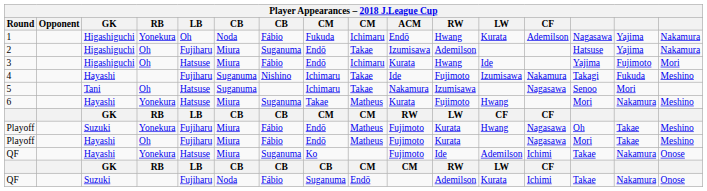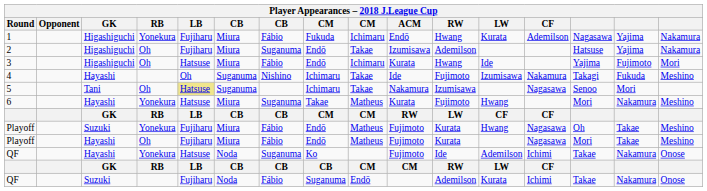 <table class="wikitable"  style="text-align:left; line-height:90%; font-size:90%; width:60%;">
 <tr>
 <th colspan=16>Player Appearances – <a href='#'>2018 J.League Cup</a></th>
 </tr>
 <tr>
 <th style="width:5%;">Round</th>
 <th style="width:20%;">Opponent</th>
 <th style="width:5%;">GK</th>
 <th style="width:5%;">RB</th>
 <th style="width:5%;">LB</th>
 <th style="width:5%;">CB</th>
 <th style="width:5%;">CB</th>
 <th style="width:5%;">CM</th>
 <th style="width:5%;">CM</th>
 <th style="width:5%;">ACM</th>
 <th style="width:5%;">RW</th>
 <th style="width:5%;">LW</th>
 <th style="width:5%;">CF</th>
 <th style="width:5%;"></th>
 <th style="width:5%;"></th>
 <th style="width:5%;"></th>
 </tr>
 <tr>
 <td align=centre>1</td>
 <td align=left></td>
 <td><a href='#'>Higashiguchi</a></td>
 <td><a href='#'>Yonekura</a></td>
-<td><a href='#'>Oh</a></td>
-<td><a href='#'>Noda</a></td>
+<td><a href='#'>Fujiharu</a></td>
+<td><a href='#'>Miura</a></td>
 <td><a href='#'>Fábio</a></td>
 <td><a href='#'>Fukuda</a></td>
 <td><a href='#'>Ichimaru</a></td>
 <td><a href='#'>Endō</a></td>
 <td><a href='#'>Hwang</a></td>
 <td><a href='#'>Kurata</a></td>
 <td><a href='#'>Ademilson</a></td>
 <td><a href='#'>Nagasawa</a></td>
 <td><a href='#'>Yajima</a></td>
 <td><a href='#'>Nakamura</a></td>
 </tr>
 <tr>
 <td align=centre>2</td>
 <td align=left></td>
 <td><a href='#'>Higashiguchi</a></td>
 <td><a href='#'>Oh</a></td>
 <td><a href='#'>Fujiharu</a></td>
 <td><a href='#'>Miura</a></td>
 <td><a href='#'>Suganuma</a></td>
 <td><a href='#'>Endō</a></td>
 <td><a href='#'>Takae</a></td>
 <td><a href='#'>Izumisawa</a></td>
 <td><a href='#'>Ademilson</a></td>
 <td></td>
 <td></td>
 <td><a href='#'>Hatsuse</a></td>
 <td><a href='#'>Yajima</a></td>
 <td><a href='#'>Nakamura</a></td>
 </tr>
 <tr>
 <td align=centre>3</td>
 <td align=left></td>
 <td><a href='#'>Higashiguchi</a></td>
 <td><a href='#'>Oh</a></td>
 <td><a href='#'>Hatsuse</a></td>
 <td><a href='#'>Miura</a></td>
 <td><a href='#'>Fábio</a></td>
 <td><a href='#'>Endō</a></td>
 <td><a href='#'>Ichimaru</a></td>
 <td><a href='#'>Kurata</a></td>
 <td><a href='#'>Hwang</a></td>
 <td><a href='#'>Ide</a></td>
 <td></td>
 <td><a href='#'>Yajima</a></td>
 <td><a href='#'>Fujimoto</a></td>
 <td><a href='#'>Mori</a></td>
 </tr>
 <tr>
 <td align=centre>4</td>
 <td align=left></td>
 <td><a href='#'>Hayashi</a></td>
 <td></td>
-<td><a href='#'>Fujiharu</a></td>
+<td><a href='#'>Oh</a></td>
 <td><a href='#'>Suganuma</a></td>
 <td><a href='#'>Nishino</a></td>
 <td><a href='#'>Ichimaru</a></td>
 <td><a href='#'>Takae</a></td>
 <td><a href='#'>Ide</a></td>
 <td><a href='#'>Fujimoto</a></td>
 <td><a href='#'>Izumisawa</a></td>
 <td><a href='#'>Nakamura</a></td>
 <td><a href='#'>Takagi</a></td>
 <td><a href='#'>Fukuda</a></td>
 <td><a href='#'>Meshino</a></td>
 </tr>
 <tr>
 <td align=centre>5</td>
 <td align=left></td>
 <td><a href='#'>Tani</a></td>
 <td><a href='#'>Oh</a></td>
-<td><a href='#'>Hatsuse</a></td>
+<td style="background: khaki;"><a href='#'>Hatsuse</a></td>
 <td><a href='#'>Suganuma</a></td>
 <td></td>
 <td><a href='#'>Ichimaru</a></td>
 <td><a href='#'>Takae</a></td>
 <td><a href='#'>Nakamura</a></td>
 <td><a href='#'>Izumisawa</a></td>
 <td></td>
 <td><a href='#'>Nagasawa</a></td>
 <td><a href='#'>Senoo</a></td>
 <td><a href='#'>Mori</a></td>
 <td></td>
 </tr>
 <tr>
 <td align=centre>6</td>
 <td align=left></td>
 <td><a href='#'>Hayashi</a></td>
 <td><a href='#'>Yonekura</a></td>
 <td><a href='#'>Hatsuse</a></td>
 <td><a href='#'>Miura</a></td>
 <td><a href='#'>Suganuma</a></td>
 <td><a href='#'>Takae</a></td>
 <td><a href='#'>Matheus</a></td>
 <td><a href='#'>Kurata</a></td>
 <td><a href='#'>Fujimoto</a></td>
 <td><a href='#'>Hwang</a></td>
 <td></td>
 <td><a href='#'>Mori</a></td>
 <td><a href='#'>Nakamura</a></td>
 <td><a href='#'>Meshino</a></td>
 </tr>
 <tr>
 <th style="width:5%;"></th>
 <th style="width:20%;"></th>
 <th style="width:5%;">GK</th>
 <th style="width:5%;">RB</th>
 <th style="width:5%;">LB</th>
 <th style="width:5%;">CB</th>
 <th style="width:5%;">CB</th>
 <th style="width:5%;">CM</th>
 <th style="width:5%;">CM</th>
 <th style="width:5%;">RW</th>
 <th style="width:5%;">LW</th>
 <th style="width:5%;">CF</th>
 <th style="width:5%;">CF</th>
 <th style="width:5%;"></th>
 <th style="width:5%;"></th>
 <th style="width:5%;"></th>
 </tr>
 <tr>
 <td align=centre>Playoff</td>
 <td align=left></td>
 <td><a href='#'>Suzuki</a></td>
 <td><a href='#'>Yonekura</a></td>
 <td><a href='#'>Fujiharu</a></td>
 <td><a href='#'>Miura</a></td>
 <td><a href='#'>Fábio</a></td>
 <td><a href='#'>Endō</a></td>
 <td><a href='#'>Matheus</a></td>
 <td><a href='#'>Fujimoto</a></td>
 <td><a href='#'>Kurata</a></td>
 <td><a href='#'>Hwang</a></td>
 <td><a href='#'>Nagasawa</a></td>
 <td><a href='#'>Oh</a></td>
 <td><a href='#'>Takae</a></td>
 <td><a href='#'>Meshino</a></td>
 </tr>
 <tr>
 <td align=centre>Playoff</td>
 <td align=left></td>
 <td><a href='#'>Hayashi</a></td>
 <td><a href='#'>Oh</a></td>
 <td><a href='#'>Fujiharu</a></td>
 <td><a href='#'>Miura</a></td>
 <td><a href='#'>Fábio</a></td>
 <td><a href='#'>Endō</a></td>
 <td><a href='#'>Matheus</a></td>
 <td><a href='#'>Fujimoto</a></td>
 <td><a href='#'>Kurata</a></td>
 <td></td>
 <td><a href='#'>Nagasawa</a></td>
 <td><a href='#'>Mori</a></td>
 <td><a href='#'>Takae</a></td>
 <td><a href='#'>Meshino</a></td>
 </tr>
 <tr>
 <td align=centre>QF</td>
 <td align=left></td>
 <td><a href='#'>Hayashi</a></td>
 <td><a href='#'>Yonekura</a></td>
 <td><a href='#'>Hatsuse</a></td>
-<td><a href='#'>Miura</a></td>
+<td><a href='#'>Noda</a></td>
 <td><a href='#'>Suganuma</a></td>
 <td><a href='#'>Ko</a></td>
 <td></td>
 <td><a href='#'>Fujimoto</a></td>
 <td><a href='#'>Ide</a></td>
 <td><a href='#'>Ademilson</a></td>
 <td><a href='#'>Ichimi</a></td>
 <td><a href='#'>Takae</a></td>
 <td><a href='#'>Nakamura</a></td>
 <td><a href='#'>Onose</a></td>
 </tr>
 <tr>
 <th style="width:5%;"></th>
 <th style="width:20%;"></th>
 <th style="width:5%;">GK</th>
 <th style="width:5%;">RB</th>
 <th style="width:5%;">LB</th>
 <th style="width:5%;">CB</th>
 <th style="width:5%;">CB</th>
 <th style="width:5%;">CB</th>
 <th style="width:5%;">CM</th>
 <th style="width:5%;">CM</th>
 <th style="width:5%;">RW</th>
 <th style="width:5%;">LW</th>
 <th style="width:5%;">CF</th>
 <th style="width:5%;"></th>
 <th style="width:5%;"></th>
 <th style="width:5%;"></th>
 </tr>
 <tr>
 <td align=centre>QF</td>
 <td align=left></td>
 <td><a href='#'>Suzuki</a></td>
 <td></td>
 <td><a href='#'>Fujiharu</a></td>
 <td><a href='#'>Noda</a></td>
 <td><a href='#'>Fábio</a></td>
 <td><a href='#'>Suganuma</a></td>
 <td><a href='#'>Endō</a></td>
 <td></td>
 <td><a href='#'>Ademilson</a></td>
 <td><a href='#'>Kurata</a></td>
 <td><a href='#'>Ichimi</a></td>
 <td><a href='#'>Takae</a></td>
 <td><a href='#'>Nakamura</a></td>
 <td><a href='#'>Onose</a></td>
 </tr>
 </table>
